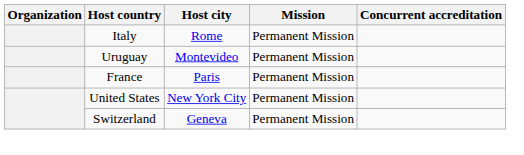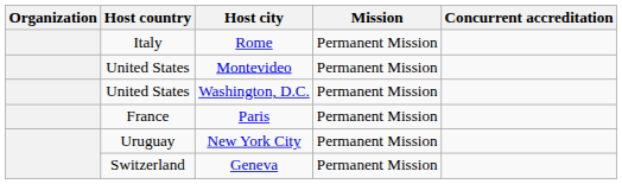 <table class="wikitable plainrowheaders" style="text-align:center;">
 <tr>
 <th scope="col">Organization</th>
 <th scope="col">Host country</th>
 <th scope="col">Host city</th>
 <th scope="col">Mission</th>
 <th scope="col">Concurrent accreditation</th>
 </tr>
 <tr>
 <th scope="row"></th>
 <td>Italy</td>
 <td><a href='#'>Rome</a></td>
 <td>Permanent Mission</td>
 <td></td>
 </tr>
 <tr>
 <th scope="row"></th>
-<td>Uruguay</td>
+<td>United States</td>
 <td><a href='#'>Montevideo</a></td>
+<td>Permanent Mission</td>
+<td></td>
+</tr>
+<tr>
+<th scope="row"></th>
+<td>United States</td>
+<td><a href='#'>Washington, D.C.</a></td>
 <td>Permanent Mission</td>
 <td></td>
 </tr>
 <tr>
 <th scope="row"></th>
 <td>France</td>
 <td><a href='#'>Paris</a></td>
 <td>Permanent Mission</td>
 <td></td>
 </tr>
 <tr>
 <th rowspan="2" scope="row"></th>
-<td>United States</td>
+<td>Uruguay</td>
 <td><a href='#'>New York City</a></td>
 <td>Permanent Mission</td>
 <td></td>
 </tr>
 <tr>
 <td>Switzerland</td>
 <td><a href='#'>Geneva</a></td>
 <td>Permanent Mission</td>
 <td></td>
 </tr>
 </table>
